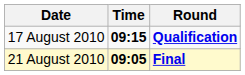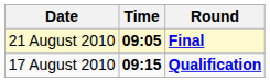 <table class="wikitable">
 <tr>
 <th>Date</th>
 <th>Time</th>
 <th>Round</th>
 </tr>
+<tr style=background:lemonchiffon>
+<td>21 August 2010</td>
+<td><strong>09:05</strong></td>
+<td><strong><a href='#'>Final</a></strong></td>
+</tr>
 <tr>
 <td>17 August 2010</td>
 <td><strong>09:15</strong></td>
 <td><strong><a href='#'>Qualification</a></strong></td>
 </tr>
-<tr style=background:lemonchiffon>
-<td>21 August 2010</td>
-<td><strong>09:05</strong></td>
-<td><strong><a href='#'>Final</a></strong></td>
-</tr>
 </table>
